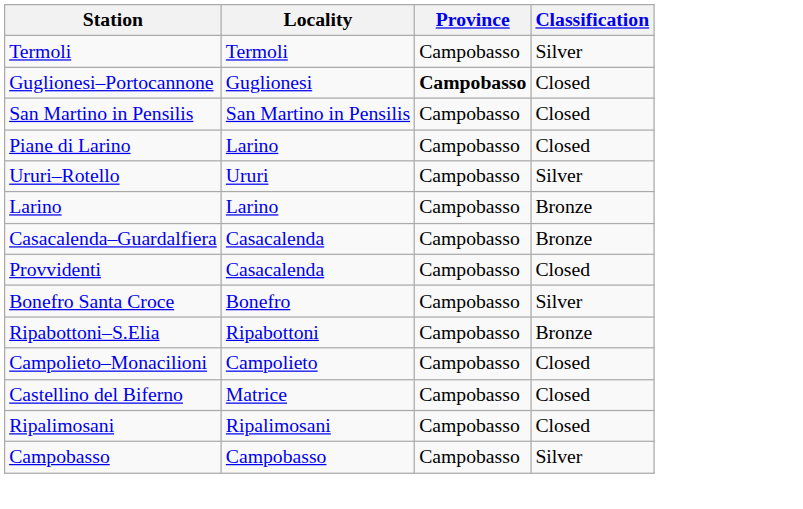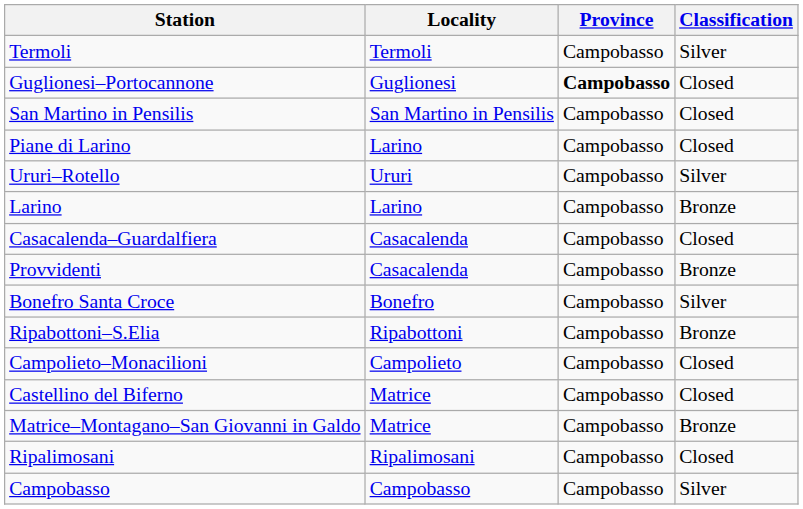 <table class="wikitable sortable">
 <tr>
 <th>Station</th>
 <th>Locality</th>
 <th><a href='#'>Province</a></th>
 <th><a href='#'>Classification</a></th>
 </tr>
 <tr>
 <td><a href='#'>Termoli</a></td>
 <td><a href='#'>Termoli</a></td>
 <td>Campobasso</td>
 <td>Silver</td>
 </tr>
 <tr>
 <td><a href='#'>Guglionesi–Portocannone</a></td>
 <td><a href='#'>Guglionesi</a></td>
 <td><strong>Campobasso</strong></td>
 <td>Closed</td>
 </tr>
 <tr>
 <td><a href='#'>San Martino in Pensilis</a></td>
 <td><a href='#'>San Martino in Pensilis</a></td>
 <td>Campobasso</td>
 <td>Closed</td>
 </tr>
 <tr>
 <td><a href='#'>Piane di Larino</a></td>
 <td><a href='#'>Larino</a></td>
 <td>Campobasso</td>
 <td>Closed</td>
 </tr>
 <tr>
 <td><a href='#'>Ururi–Rotello</a></td>
 <td><a href='#'>Ururi</a></td>
 <td>Campobasso</td>
 <td>Silver</td>
 </tr>
 <tr>
 <td><a href='#'>Larino</a></td>
 <td><a href='#'>Larino</a></td>
 <td>Campobasso</td>
 <td>Bronze</td>
 </tr>
 <tr>
 <td><a href='#'>Casacalenda–Guardalfiera</a></td>
 <td><a href='#'>Casacalenda</a></td>
 <td>Campobasso</td>
-<td>Bronze</td>
+<td>Closed</td>
 </tr>
 <tr>
 <td><a href='#'>Provvidenti</a></td>
 <td><a href='#'>Casacalenda</a></td>
 <td>Campobasso</td>
-<td>Closed</td>
+<td>Bronze</td>
 </tr>
 <tr>
 <td><a href='#'>Bonefro Santa Croce</a></td>
 <td><a href='#'>Bonefro</a></td>
 <td>Campobasso</td>
 <td>Silver</td>
 </tr>
 <tr>
 <td><a href='#'>Ripabottoni–S.Elia</a></td>
 <td><a href='#'>Ripabottoni</a></td>
 <td>Campobasso</td>
 <td>Bronze</td>
 </tr>
 <tr>
 <td><a href='#'>Campolieto–Monacilioni</a></td>
 <td><a href='#'>Campolieto</a></td>
 <td>Campobasso</td>
 <td>Closed</td>
 </tr>
 <tr>
 <td><a href='#'>Castellino del Biferno</a></td>
 <td><a href='#'>Matrice</a></td>
 <td>Campobasso</td>
 <td>Closed</td>
 </tr>
 <tr>
+<td><a href='#'>Matrice–Montagano–San Giovanni in Galdo</a></td>
+<td><a href='#'>Matrice</a></td>
+<td>Campobasso</td>
+<td>Bronze</td>
+</tr>
+<tr>
 <td><a href='#'>Ripalimosani</a></td>
 <td><a href='#'>Ripalimosani</a></td>
 <td>Campobasso</td>
 <td>Closed</td>
 </tr>
 <tr>
 <td><a href='#'>Campobasso</a></td>
 <td><a href='#'>Campobasso</a></td>
 <td>Campobasso</td>
 <td>Silver</td>
 </tr>
 </table>
